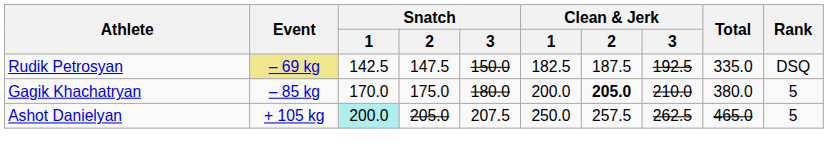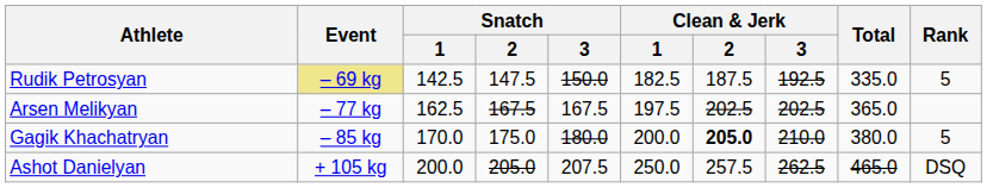 <table class=wikitable style="font-size:95%" width="90%">
 <tr>
 <th rowspan="2">Athlete</th>
 <th rowspan="2">Event</th>
 <th colspan="3">Snatch</th>
 <th colspan="3">Clean & Jerk</th>
 <th rowspan="2">Total</th>
 <th rowspan="2">Rank</th>
 </tr>
 <tr>
 <th>1</th>
 <th>2</th>
 <th>3</th>
 <th>1</th>
 <th>2</th>
 <th>3</th>
 </tr>
 <tr>
 <td width=30%><a href='#'>Rudik Petrosyan</a></td>
 <td align=center style="background: khaki;"><a href='#'>– 69 kg</a></td>
 <td align=center>142.5</td>
 <td align=center>147.5</td>
 <td align=center><s>150.0</s></td>
 <td align=center>182.5</td>
 <td align=center>187.5</td>
 <td align=center><s>192.5</s></td>
 <td align=center>335.0</td>
-<td align=center>DSQ</td>
+<td align=center>5</td>
+</tr>
+<tr>
+<td width=30%><a href='#'>Arsen Melikyan</a></td>
+<td align=center><a href='#'>– 77 kg</a></td>
+<td align=center>162.5</td>
+<td align=center><s>167.5</s></td>
+<td align=center>167.5</td>
+<td align=center>197.5</td>
+<td align=center><s>202.5</s></td>
+<td align=center><s>202.5</s></td>
+<td align=center>365.0</td>
+<td align=center></td>
 </tr>
 <tr>
 <td width=30%><a href='#'>Gagik Khachatryan</a></td>
 <td align=center><a href='#'>– 85 kg</a></td>
 <td align=center>170.0</td>
 <td align=center>175.0</td>
 <td align=center><s>180.0</s></td>
 <td align=center>200.0</td>
 <td align=center><strong>205.0</strong></td>
 <td align=center><s>210.0</s></td>
 <td align=center>380.0</td>
 <td align=center>5</td>
 </tr>
 <tr>
 <td width=30%><a href='#'>Ashot Danielyan</a></td>
 <td align=center><a href='#'>+ 105 kg</a></td>
-<td align=center style="background: paleturquoise;">200.0</td>
+<td align=center>200.0</td>
 <td align=center><s>205.0</s></td>
 <td align=center>207.5</td>
 <td align=center>250.0</td>
 <td align=center>257.5</td>
 <td align=center><s>262.5</s></td>
 <td align=center><s>465.0</s></td>
-<td align=center>5</td>
+<td align=center>DSQ</td>
 </tr>
 </table>
